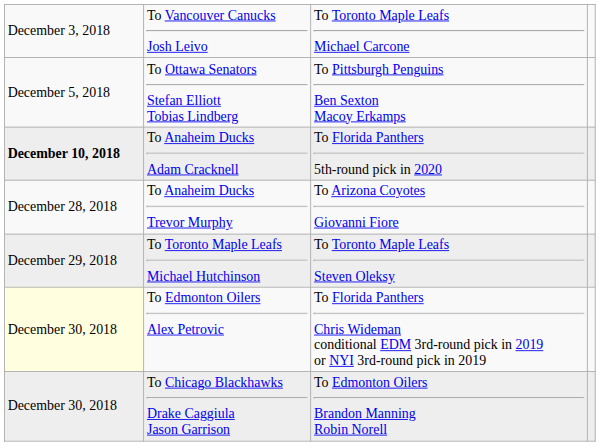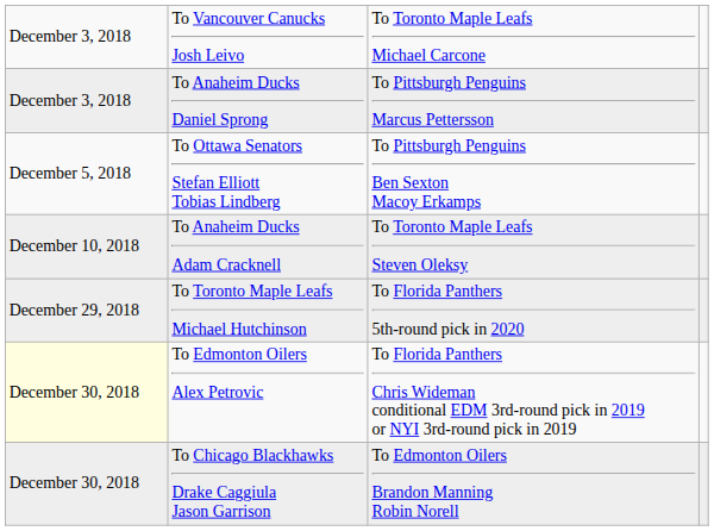 <table class="wikitable" style="border:1px solid #999999; width:680px;">
 <tr>
 <td>December 3, 2018</td>
 <td valign="top">To <a href='#'>Vancouver Canucks</a><hr><a href='#'>Josh Leivo</a></td>
 <td valign="top">To <a href='#'>Toronto Maple Leafs</a><hr><a href='#'>Michael Carcone</a></td>
+<td></td>
+</tr>
+<tr bgcolor="eeeeee">
+<td>December 3, 2018</td>
+<td valign="top">To <a href='#'>Anaheim Ducks</a><hr><a href='#'>Daniel Sprong</a></td>
+<td valign="top">To <a href='#'>Pittsburgh Penguins</a><hr><a href='#'>Marcus Pettersson</a></td>
 <td></td>
 </tr>
 <tr>
 <td>December 5, 2018</td>
 <td valign="top">To <a href='#'>Ottawa Senators</a><hr><a href='#'>Stefan Elliott</a><br><a href='#'>Tobias Lindberg</a></td>
 <td valign="top">To <a href='#'>Pittsburgh Penguins</a><hr><a href='#'>Ben Sexton</a><br><a href='#'>Macoy Erkamps</a></td>
 <td></td>
 </tr>
 <tr bgcolor="eeeeee">
-<td><strong>December 10, 2018</strong></td>
+<td>December 10, 2018</td>
 <td valign="top">To <a href='#'>Anaheim Ducks</a><hr><a href='#'>Adam Cracknell</a></td>
-<td valign="top">To <a href='#'>Florida Panthers</a><hr>5th-round pick in <a href='#'>2020</a></td>
-<td></td>
-</tr>
-<tr>
-<td>December 28, 2018</td>
-<td valign="top">To <a href='#'>Anaheim Ducks</a><hr><a href='#'>Trevor Murphy</a></td>
-<td valign="top">To <a href='#'>Arizona Coyotes</a><hr><a href='#'>Giovanni Fiore</a></td>
+<td valign="top">To <a href='#'>Toronto Maple Leafs</a><hr><a href='#'>Steven Oleksy</a></td>
 <td></td>
 </tr>
 <tr bgcolor="eeeeee">
 <td>December 29, 2018</td>
 <td valign="top">To <a href='#'>Toronto Maple Leafs</a><hr><a href='#'>Michael Hutchinson</a></td>
-<td valign="top">To <a href='#'>Toronto Maple Leafs</a><hr><a href='#'>Steven Oleksy</a></td>
+<td valign="top">To <a href='#'>Florida Panthers</a><hr>5th-round pick in <a href='#'>2020</a></td>
 <td></td>
 </tr>
 <tr>
 <td style="background: lightyellow;">December 30, 2018</td>
 <td valign="top">To <a href='#'>Edmonton Oilers</a><hr><a href='#'>Alex Petrovic</a></td>
 <td valign="top">To <a href='#'>Florida Panthers</a><hr><a href='#'>Chris Wideman</a><br><span>conditional</span> <a href='#'>EDM</a> 3rd-round pick in <a href='#'>2019</a><br>or <a href='#'>NYI</a> 3rd-round pick in 2019</td>
 <td></td>
 </tr>
 <tr bgcolor="eeeeee">
 <td>December 30, 2018</td>
 <td valign="top">To <a href='#'>Chicago Blackhawks</a><hr><a href='#'>Drake Caggiula</a><br><a href='#'>Jason Garrison</a></td>
 <td valign="top">To <a href='#'>Edmonton Oilers</a><hr><a href='#'>Brandon Manning</a><br><a href='#'>Robin Norell</a></td>
 <td></td>
 </tr>
 </table>
